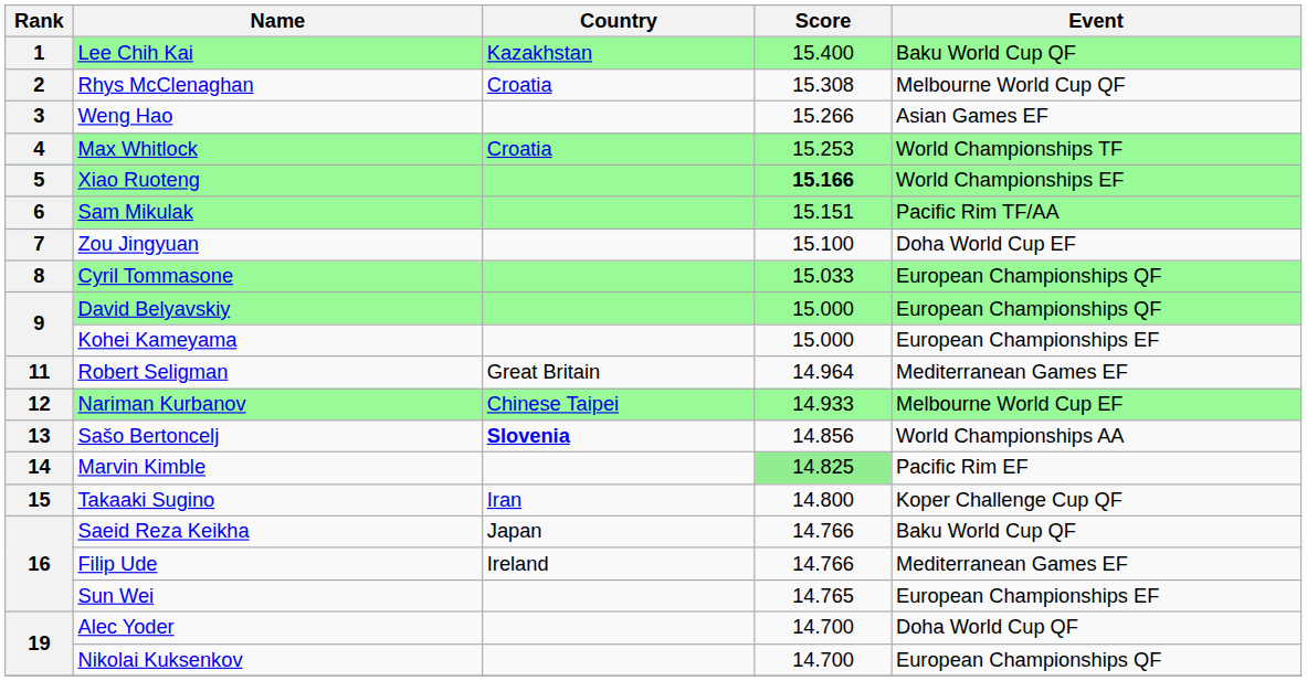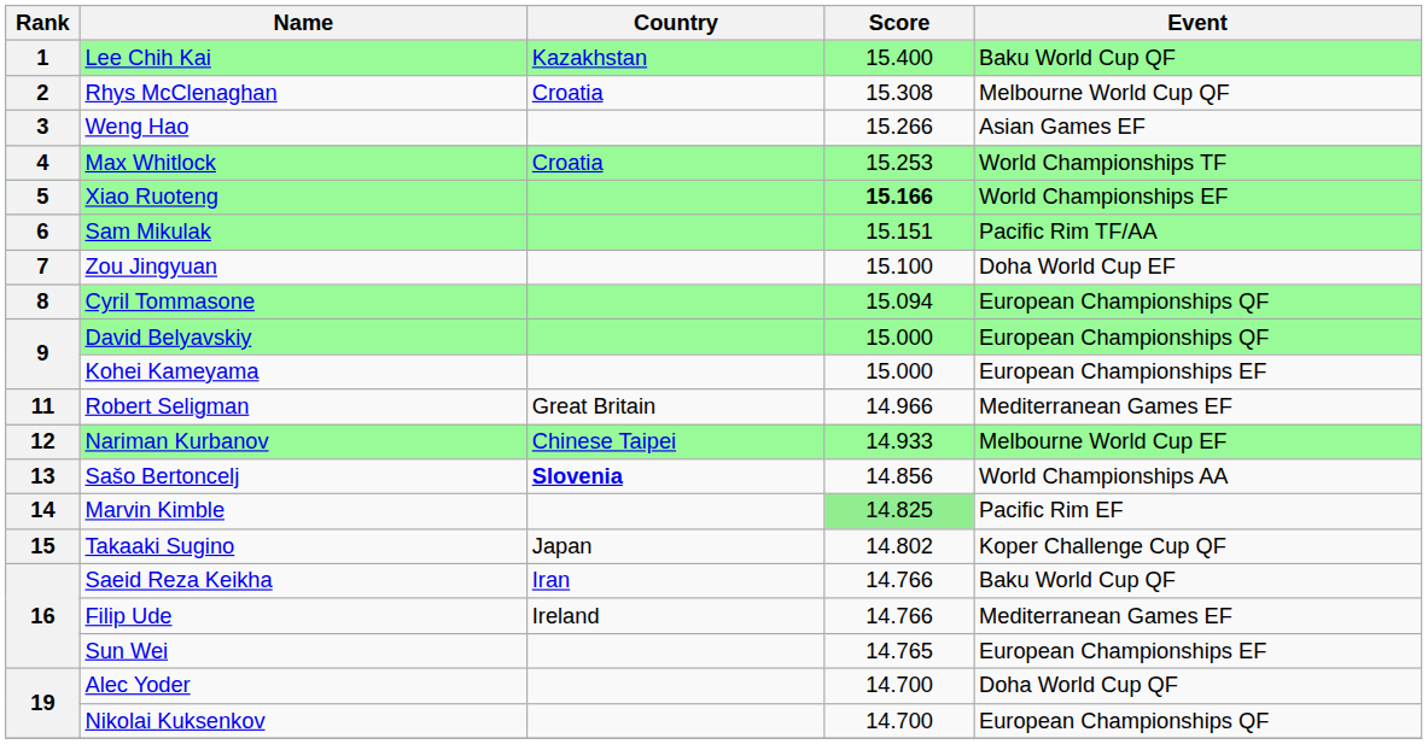 <table style="width:65%;" class="wikitable sortable">
 <tr>
 <th style="text-align:center; width:5%;">Rank</th>
 <th style="text-align:center; width:30%;">Name</th>
 <th style="text-align:center; width:20%;">Country</th>
 <th style="text-align:center; width:10%;">Score</th>
 <th style="text-align:center; width:30%;">Event</th>
 </tr>
 <tr style="background:#98fb98;">
 <th>1</th>
 <td><a href='#'>Lee Chih Kai</a></td>
 <td> <a href='#'>Kazakhstan</a></td>
 <td align="center">15.400</td>
 <td>Baku World Cup QF</td>
 </tr>
 <tr>
 <th>2</th>
 <td><a href='#'>Rhys McClenaghan</a></td>
 <td> <a href='#'>Croatia</a></td>
 <td align="center">15.308</td>
 <td>Melbourne World Cup QF</td>
 </tr>
 <tr>
 <th>3</th>
 <td><a href='#'>Weng Hao</a></td>
 <td></td>
 <td align="center">15.266</td>
 <td>Asian Games EF</td>
 </tr>
 <tr style="background:#98fb98;">
 <th>4</th>
 <td><a href='#'>Max Whitlock</a></td>
 <td> <a href='#'>Croatia</a></td>
 <td align="center">15.253</td>
 <td>World Championships TF</td>
 </tr>
 <tr style="background:#98fb98;">
 <th>5</th>
 <td><a href='#'>Xiao Ruoteng</a></td>
 <td></td>
 <td align="center"><strong>15.166</strong></td>
 <td>World Championships EF</td>
 </tr>
 <tr style="background:#98fb98;">
 <th>6</th>
 <td><a href='#'>Sam Mikulak</a></td>
 <td></td>
 <td align="center">15.151</td>
 <td>Pacific Rim TF/AA</td>
 </tr>
 <tr>
 <th>7</th>
 <td><a href='#'>Zou Jingyuan</a></td>
 <td></td>
 <td align="center">15.100</td>
 <td>Doha World Cup EF</td>
 </tr>
 <tr style="background:#98fb98;">
 <th>8</th>
 <td><a href='#'>Cyril Tommasone</a></td>
 <td></td>
-<td align="center">15.033</td>
+<td align="center">15.094</td>
 <td>European Championships QF</td>
 </tr>
 <tr style="background:#98fb98;">
 <th rowspan="2">9</th>
 <td><a href='#'>David Belyavskiy</a></td>
 <td></td>
 <td align="center">15.000</td>
 <td>European Championships QF</td>
 </tr>
 <tr>
 <td><a href='#'>Kohei Kameyama</a></td>
 <td></td>
 <td align="center">15.000</td>
 <td>European Championships EF</td>
 </tr>
 <tr>
 <th>11</th>
 <td><a href='#'>Robert Seligman</a></td>
 <td> Great Britain</td>
-<td align="center">14.964</td>
+<td align="center">14.966</td>
 <td>Mediterranean Games EF</td>
 </tr>
 <tr style="background:#98fb98;">
 <th>12</th>
 <td><a href='#'>Nariman Kurbanov</a></td>
 <td> <a href='#'>Chinese Taipei</a></td>
 <td align="center">14.933</td>
 <td>Melbourne World Cup EF</td>
 </tr>
 <tr>
 <th>13</th>
 <td><a href='#'>Sašo Bertoncelj</a></td>
 <td><strong> <a href='#'>Slovenia</a></strong></td>
 <td align="center">14.856</td>
 <td>World Championships AA</td>
 </tr>
 <tr>
 <th>14</th>
 <td><a href='#'>Marvin Kimble</a></td>
 <td></td>
 <td align="center" style="background: lightgreen;">14.825</td>
 <td>Pacific Rim EF</td>
 </tr>
 <tr>
 <th>15</th>
 <td><a href='#'>Takaaki Sugino</a></td>
-<td> <a href='#'>Iran</a></td>
-<td align="center">14.800</td>
+<td> Japan</td>
+<td align="center">14.802</td>
 <td>Koper Challenge Cup QF</td>
 </tr>
 <tr>
 <th rowspan="3">16</th>
 <td><a href='#'>Saeid Reza Keikha</a></td>
-<td> Japan</td>
+<td> <a href='#'>Iran</a></td>
 <td align="center">14.766</td>
 <td>Baku World Cup QF</td>
 </tr>
 <tr>
 <td><a href='#'>Filip Ude</a></td>
 <td> Ireland</td>
 <td align="center">14.766</td>
 <td>Mediterranean Games EF</td>
 </tr>
 <tr>
 <td><a href='#'>Sun Wei</a></td>
 <td></td>
 <td align="center">14.765</td>
 <td>European Championships EF</td>
 </tr>
 <tr>
 <th rowspan="2">19</th>
 <td><a href='#'>Alec Yoder</a></td>
 <td></td>
 <td align="center">14.700</td>
 <td>Doha World Cup QF</td>
 </tr>
 <tr>
 <td><a href='#'>Nikolai Kuksenkov</a></td>
 <td></td>
 <td align="center">14.700</td>
 <td>European Championships QF</td>
 </tr>
 <tr>
 </tr>
 </table>
